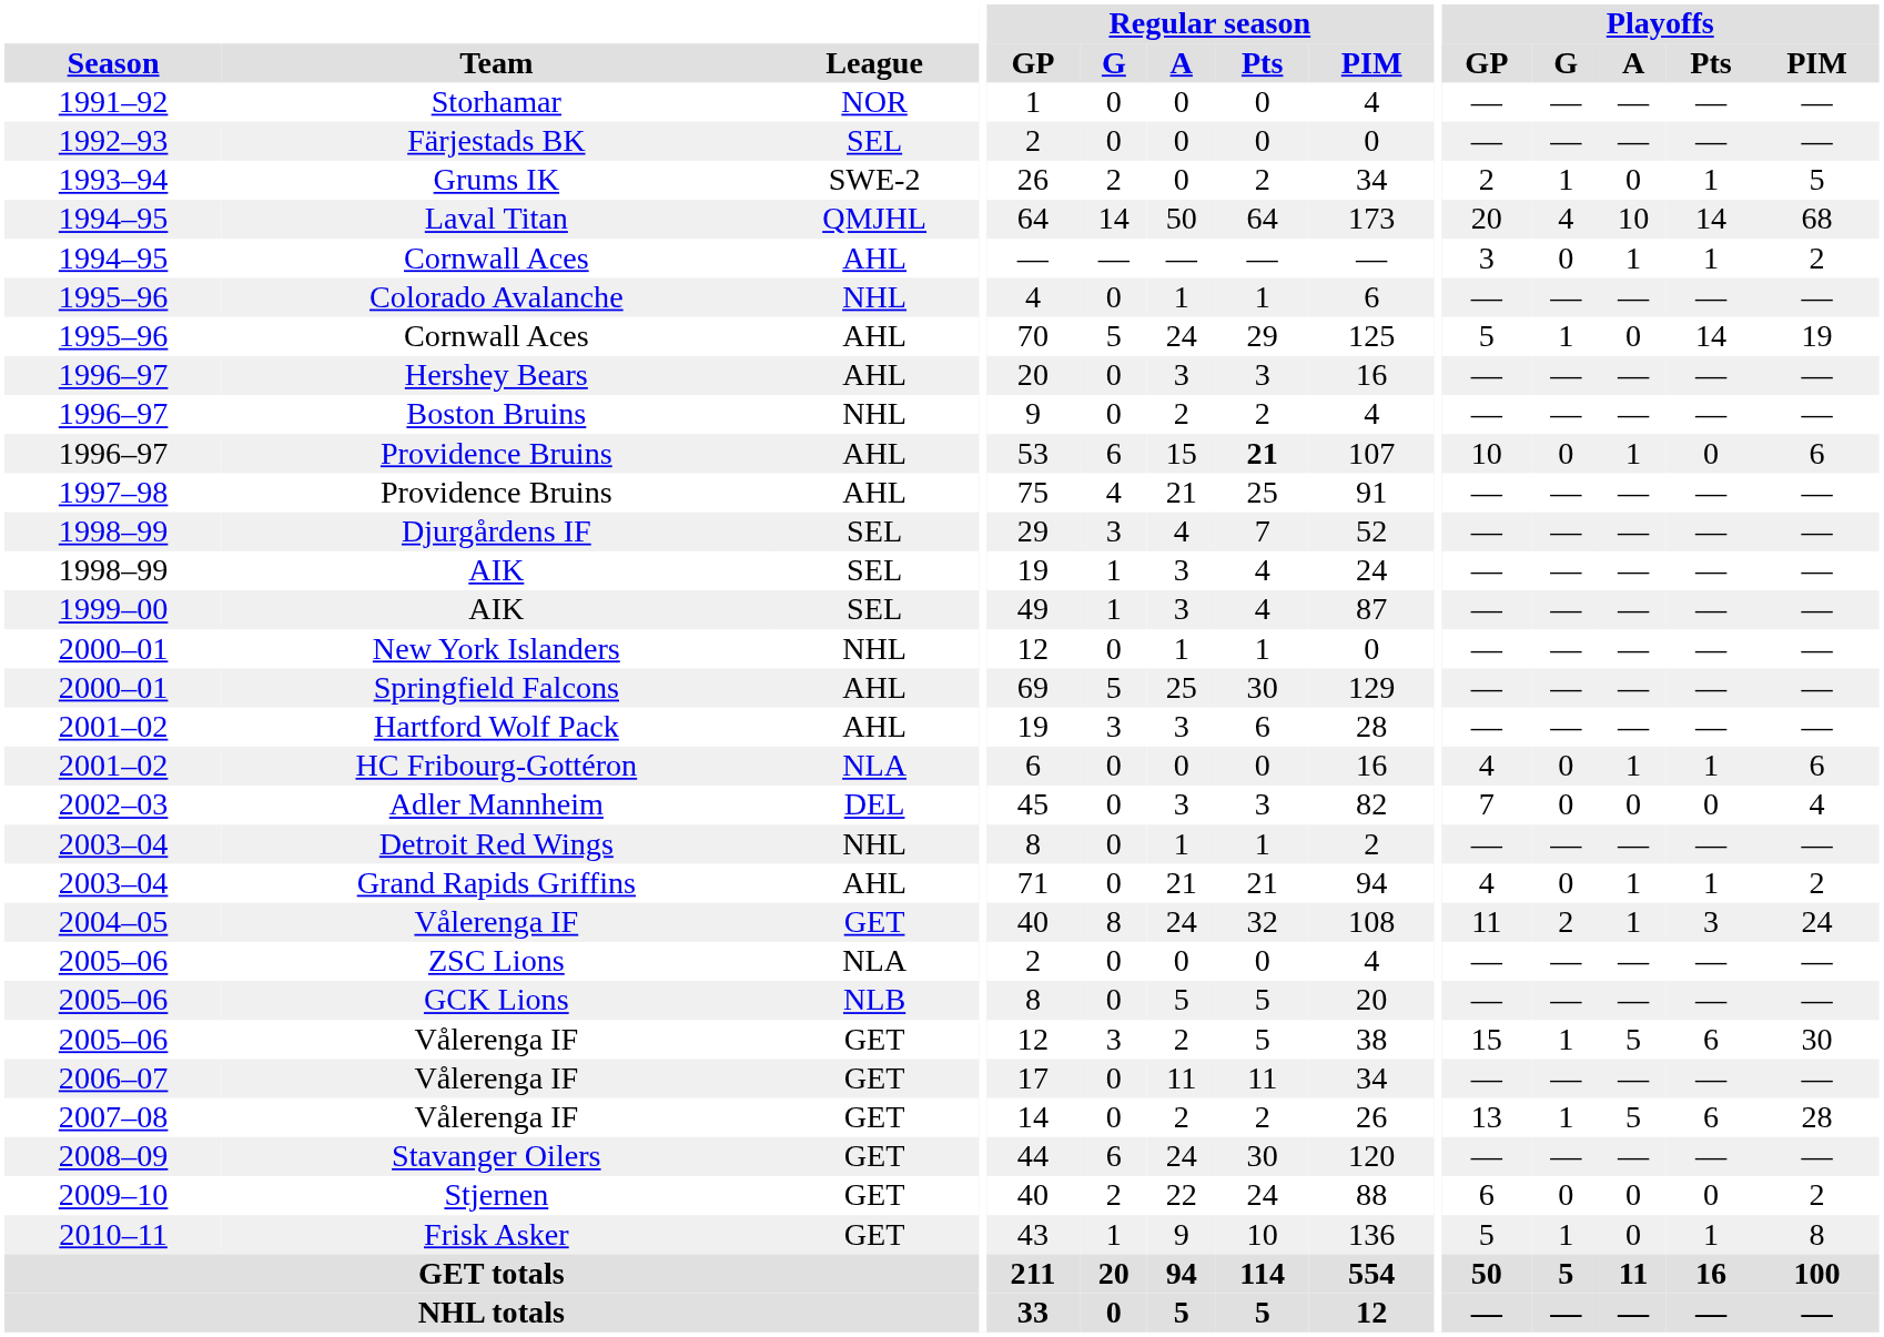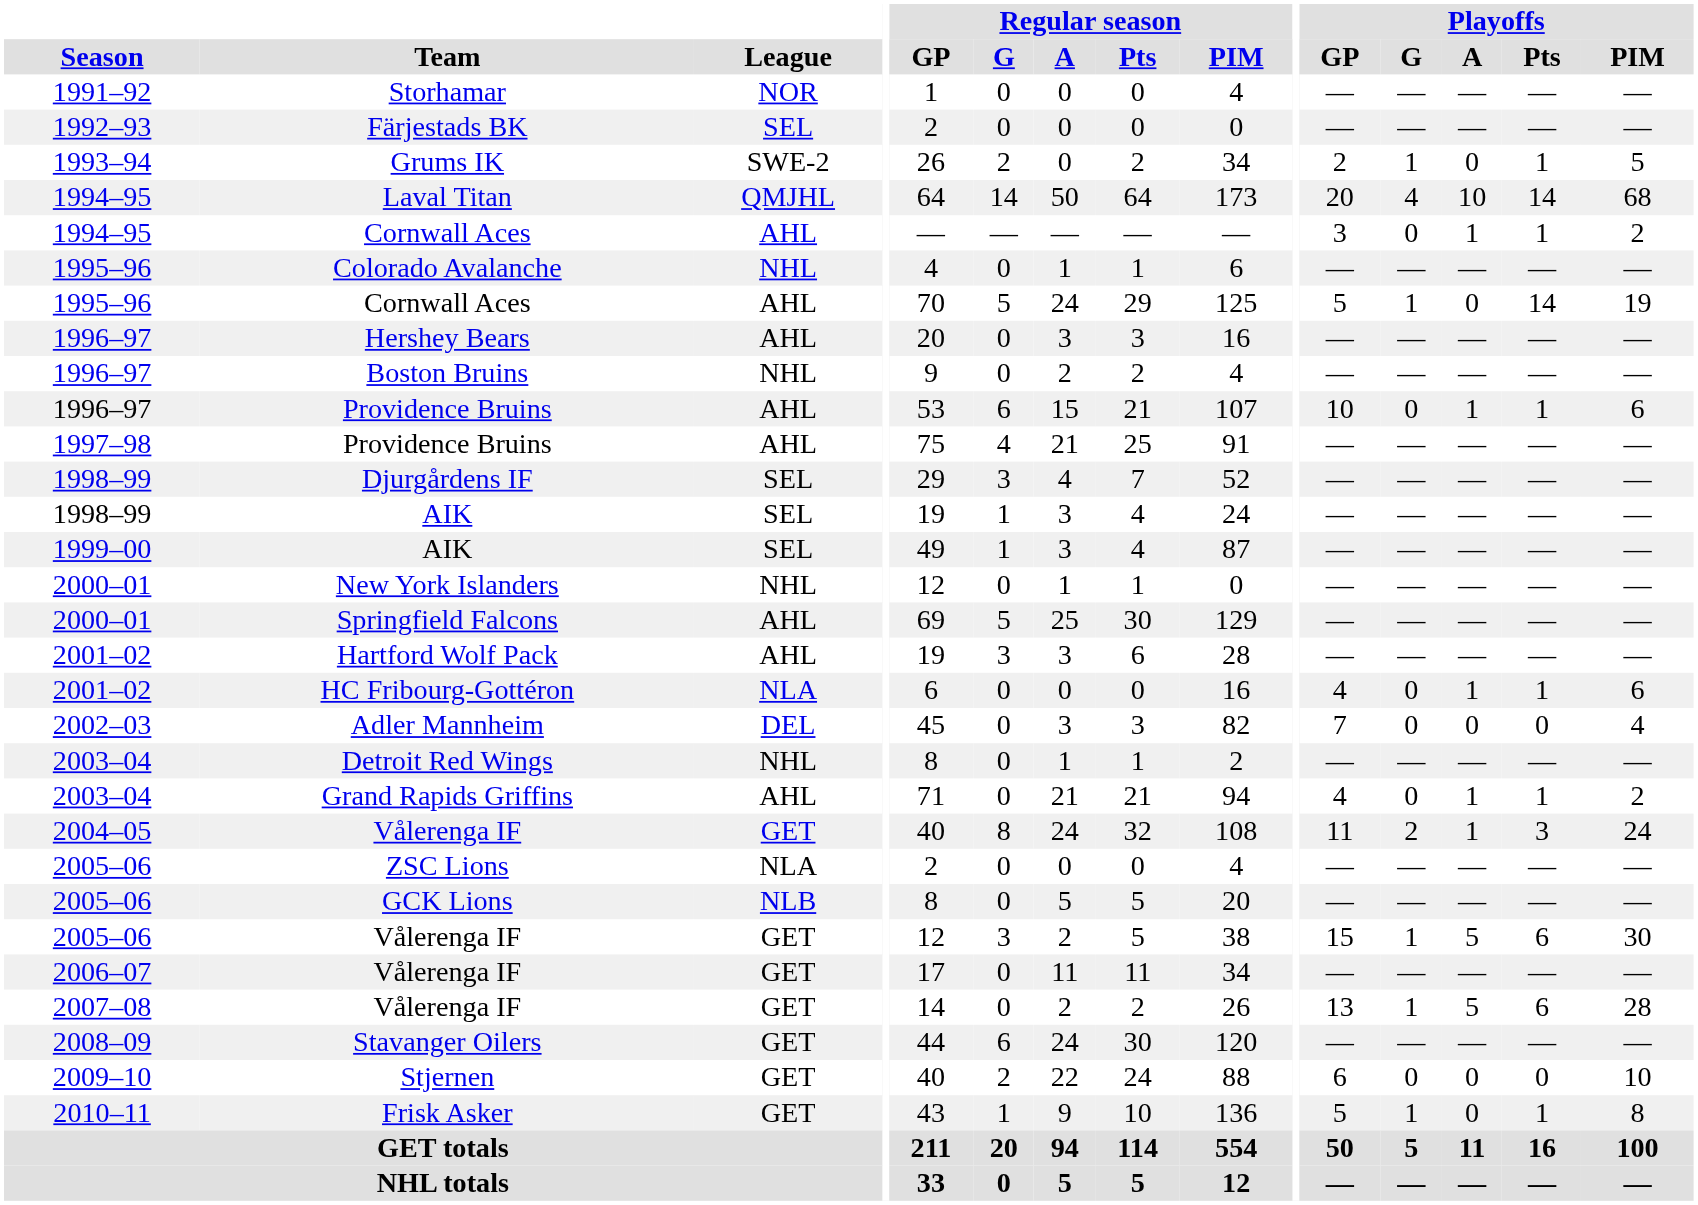 <table border="0" cellpadding="1" cellspacing="0" style="text-align:center; width:60em">
 <tr bgcolor="#e0e0e0">
 <th colspan="3" bgcolor="#ffffff"></th>
 <th rowspan="100" bgcolor="#ffffff"></th>
 <th colspan="5"><a href='#'>Regular season</a></th>
 <th rowspan="100" bgcolor="#ffffff"></th>
 <th colspan="5"><a href='#'>Playoffs</a></th>
 </tr>
 <tr bgcolor="#e0e0e0">
 <th><a href='#'>Season</a></th>
 <th>Team</th>
 <th>League</th>
 <th>GP</th>
 <th><a href='#'>G</a></th>
 <th><a href='#'>A</a></th>
 <th><a href='#'>Pts</a></th>
 <th><a href='#'>PIM</a></th>
 <th>GP</th>
 <th>G</th>
 <th>A</th>
 <th>Pts</th>
 <th>PIM</th>
 </tr>
 <tr>
 <td><a href='#'>1991–92</a></td>
 <td><a href='#'>Storhamar</a></td>
 <td><a href='#'>NOR</a></td>
 <td>1</td>
 <td>0</td>
 <td>0</td>
 <td>0</td>
 <td>4</td>
 <td>—</td>
 <td>—</td>
 <td>—</td>
 <td>—</td>
 <td>—</td>
 </tr>
 <tr bgcolor="#f0f0f0">
 <td><a href='#'>1992–93</a></td>
 <td><a href='#'>Färjestads BK</a></td>
 <td><a href='#'>SEL</a></td>
 <td>2</td>
 <td>0</td>
 <td>0</td>
 <td>0</td>
 <td>0</td>
 <td>—</td>
 <td>—</td>
 <td>—</td>
 <td>—</td>
 <td>—</td>
 </tr>
 <tr>
 <td><a href='#'>1993–94</a></td>
 <td><a href='#'>Grums IK</a></td>
 <td>SWE-2</td>
 <td>26</td>
 <td>2</td>
 <td>0</td>
 <td>2</td>
 <td>34</td>
 <td>2</td>
 <td>1</td>
 <td>0</td>
 <td>1</td>
 <td>5</td>
 </tr>
 <tr bgcolor="#f0f0f0">
 <td><a href='#'>1994–95</a></td>
 <td><a href='#'>Laval Titan</a></td>
 <td><a href='#'>QMJHL</a></td>
 <td>64</td>
 <td>14</td>
 <td>50</td>
 <td>64</td>
 <td>173</td>
 <td>20</td>
 <td>4</td>
 <td>10</td>
 <td>14</td>
 <td>68</td>
 </tr>
 <tr>
 <td><a href='#'>1994–95</a></td>
 <td><a href='#'>Cornwall Aces</a></td>
 <td><a href='#'>AHL</a></td>
 <td>—</td>
 <td>—</td>
 <td>—</td>
 <td>—</td>
 <td>—</td>
 <td>3</td>
 <td>0</td>
 <td>1</td>
 <td>1</td>
 <td>2</td>
 </tr>
 <tr bgcolor="#f0f0f0">
 <td><a href='#'>1995–96</a></td>
 <td><a href='#'>Colorado Avalanche</a></td>
 <td><a href='#'>NHL</a></td>
 <td>4</td>
 <td>0</td>
 <td>1</td>
 <td>1</td>
 <td>6</td>
 <td>—</td>
 <td>—</td>
 <td>—</td>
 <td>—</td>
 <td>—</td>
 </tr>
 <tr>
 <td><a href='#'>1995–96</a></td>
 <td>Cornwall Aces</td>
 <td>AHL</td>
 <td>70</td>
 <td>5</td>
 <td>24</td>
 <td>29</td>
 <td>125</td>
 <td>5</td>
 <td>1</td>
 <td>0</td>
 <td>14</td>
 <td>19</td>
 </tr>
 <tr bgcolor="#f0f0f0">
 <td><a href='#'>1996–97</a></td>
 <td><a href='#'>Hershey Bears</a></td>
 <td>AHL</td>
 <td>20</td>
 <td>0</td>
 <td>3</td>
 <td>3</td>
 <td>16</td>
 <td>—</td>
 <td>—</td>
 <td>—</td>
 <td>—</td>
 <td>—</td>
 </tr>
 <tr>
 <td><a href='#'>1996–97</a></td>
 <td><a href='#'>Boston Bruins</a></td>
 <td>NHL</td>
 <td>9</td>
 <td>0</td>
 <td>2</td>
 <td>2</td>
 <td>4</td>
 <td>—</td>
 <td>—</td>
 <td>—</td>
 <td>—</td>
 <td>—</td>
 </tr>
 <tr bgcolor="#f0f0f0">
 <td>1996–97</td>
 <td><a href='#'>Providence Bruins</a></td>
 <td>AHL</td>
 <td>53</td>
 <td>6</td>
 <td>15</td>
-<td><strong>21</strong></td>
+<td>21</td>
 <td>107</td>
 <td>10</td>
 <td>0</td>
 <td>1</td>
-<td>0</td>
+<td>1</td>
 <td>6</td>
 </tr>
 <tr>
 <td><a href='#'>1997–98</a></td>
 <td>Providence Bruins</td>
 <td>AHL</td>
 <td>75</td>
 <td>4</td>
 <td>21</td>
 <td>25</td>
 <td>91</td>
 <td>—</td>
 <td>—</td>
 <td>—</td>
 <td>—</td>
 <td>—</td>
 </tr>
 <tr bgcolor="#f0f0f0">
 <td><a href='#'>1998–99</a></td>
 <td><a href='#'>Djurgårdens IF</a></td>
 <td>SEL</td>
 <td>29</td>
 <td>3</td>
 <td>4</td>
 <td>7</td>
 <td>52</td>
 <td>—</td>
 <td>—</td>
 <td>—</td>
 <td>—</td>
 <td>—</td>
 </tr>
 <tr>
 <td>1998–99</td>
 <td><a href='#'>AIK</a></td>
 <td>SEL</td>
 <td>19</td>
 <td>1</td>
 <td>3</td>
 <td>4</td>
 <td>24</td>
 <td>—</td>
 <td>—</td>
 <td>—</td>
 <td>—</td>
 <td>—</td>
 </tr>
 <tr bgcolor="#f0f0f0">
 <td><a href='#'>1999–00</a></td>
 <td>AIK</td>
 <td>SEL</td>
 <td>49</td>
 <td>1</td>
 <td>3</td>
 <td>4</td>
 <td>87</td>
 <td>—</td>
 <td>—</td>
 <td>—</td>
 <td>—</td>
 <td>—</td>
 </tr>
 <tr>
 <td><a href='#'>2000–01</a></td>
 <td><a href='#'>New York Islanders</a></td>
 <td>NHL</td>
 <td>12</td>
 <td>0</td>
 <td>1</td>
 <td>1</td>
 <td>0</td>
 <td>—</td>
 <td>—</td>
 <td>—</td>
 <td>—</td>
 <td>—</td>
 </tr>
 <tr bgcolor="#f0f0f0">
 <td><a href='#'>2000–01</a></td>
 <td><a href='#'>Springfield Falcons</a></td>
 <td>AHL</td>
 <td>69</td>
 <td>5</td>
 <td>25</td>
 <td>30</td>
 <td>129</td>
 <td>—</td>
 <td>—</td>
 <td>—</td>
 <td>—</td>
 <td>—</td>
 </tr>
 <tr>
 <td><a href='#'>2001–02</a></td>
 <td><a href='#'>Hartford Wolf Pack</a></td>
 <td>AHL</td>
 <td>19</td>
 <td>3</td>
 <td>3</td>
 <td>6</td>
 <td>28</td>
 <td>—</td>
 <td>—</td>
 <td>—</td>
 <td>—</td>
 <td>—</td>
 </tr>
 <tr bgcolor="#f0f0f0">
 <td><a href='#'>2001–02</a></td>
 <td><a href='#'>HC Fribourg-Gottéron</a></td>
 <td><a href='#'>NLA</a></td>
 <td>6</td>
 <td>0</td>
 <td>0</td>
 <td>0</td>
 <td>16</td>
 <td>4</td>
 <td>0</td>
 <td>1</td>
 <td>1</td>
 <td>6</td>
 </tr>
 <tr>
 <td><a href='#'>2002–03</a></td>
 <td><a href='#'>Adler Mannheim</a></td>
 <td><a href='#'>DEL</a></td>
 <td>45</td>
 <td>0</td>
 <td>3</td>
 <td>3</td>
 <td>82</td>
 <td>7</td>
 <td>0</td>
 <td>0</td>
 <td>0</td>
 <td>4</td>
 </tr>
 <tr bgcolor="#f0f0f0">
 <td><a href='#'>2003–04</a></td>
 <td><a href='#'>Detroit Red Wings</a></td>
 <td>NHL</td>
 <td>8</td>
 <td>0</td>
 <td>1</td>
 <td>1</td>
 <td>2</td>
 <td>—</td>
 <td>—</td>
 <td>—</td>
 <td>—</td>
 <td>—</td>
 </tr>
 <tr>
 <td><a href='#'>2003–04</a></td>
 <td><a href='#'>Grand Rapids Griffins</a></td>
 <td>AHL</td>
 <td>71</td>
 <td>0</td>
 <td>21</td>
 <td>21</td>
 <td>94</td>
 <td>4</td>
 <td>0</td>
 <td>1</td>
 <td>1</td>
 <td>2</td>
 </tr>
 <tr bgcolor="#f0f0f0">
 <td><a href='#'>2004–05</a></td>
 <td><a href='#'>Vålerenga IF</a></td>
 <td><a href='#'>GET</a></td>
 <td>40</td>
 <td>8</td>
 <td>24</td>
 <td>32</td>
 <td>108</td>
 <td>11</td>
 <td>2</td>
 <td>1</td>
 <td>3</td>
 <td>24</td>
 </tr>
 <tr>
 <td><a href='#'>2005–06</a></td>
 <td><a href='#'>ZSC Lions</a></td>
 <td>NLA</td>
 <td>2</td>
 <td>0</td>
 <td>0</td>
 <td>0</td>
 <td>4</td>
 <td>—</td>
 <td>—</td>
 <td>—</td>
 <td>—</td>
 <td>—</td>
 </tr>
 <tr bgcolor="#f0f0f0">
 <td><a href='#'>2005–06</a></td>
 <td><a href='#'>GCK Lions</a></td>
 <td><a href='#'>NLB</a></td>
 <td>8</td>
 <td>0</td>
 <td>5</td>
 <td>5</td>
 <td>20</td>
 <td>—</td>
 <td>—</td>
 <td>—</td>
 <td>—</td>
 <td>—</td>
 </tr>
 <tr>
 <td><a href='#'>2005–06</a></td>
 <td>Vålerenga IF</td>
 <td>GET</td>
 <td>12</td>
 <td>3</td>
 <td>2</td>
 <td>5</td>
 <td>38</td>
 <td>15</td>
 <td>1</td>
 <td>5</td>
 <td>6</td>
 <td>30</td>
 </tr>
 <tr bgcolor="#f0f0f0">
 <td><a href='#'>2006–07</a></td>
 <td>Vålerenga IF</td>
 <td>GET</td>
 <td>17</td>
 <td>0</td>
 <td>11</td>
 <td>11</td>
 <td>34</td>
 <td>—</td>
 <td>—</td>
 <td>—</td>
 <td>—</td>
 <td>—</td>
 </tr>
 <tr>
 <td><a href='#'>2007–08</a></td>
 <td>Vålerenga IF</td>
 <td>GET</td>
 <td>14</td>
 <td>0</td>
 <td>2</td>
 <td>2</td>
 <td>26</td>
 <td>13</td>
 <td>1</td>
 <td>5</td>
 <td>6</td>
 <td>28</td>
 </tr>
 <tr bgcolor="#f0f0f0">
 <td><a href='#'>2008–09</a></td>
 <td><a href='#'>Stavanger Oilers</a></td>
 <td>GET</td>
 <td>44</td>
 <td>6</td>
 <td>24</td>
 <td>30</td>
 <td>120</td>
 <td>—</td>
 <td>—</td>
 <td>—</td>
 <td>—</td>
 <td>—</td>
 </tr>
 <tr>
 <td><a href='#'>2009–10</a></td>
 <td><a href='#'>Stjernen</a></td>
 <td>GET</td>
 <td>40</td>
 <td>2</td>
 <td>22</td>
 <td>24</td>
 <td>88</td>
 <td>6</td>
 <td>0</td>
 <td>0</td>
 <td>0</td>
-<td>2</td>
+<td>10</td>
 </tr>
 <tr bgcolor="#f0f0f0">
 <td><a href='#'>2010–11</a></td>
 <td><a href='#'>Frisk Asker</a></td>
 <td>GET</td>
 <td>43</td>
 <td>1</td>
 <td>9</td>
 <td>10</td>
 <td>136</td>
 <td>5</td>
 <td>1</td>
 <td>0</td>
 <td>1</td>
 <td>8</td>
 </tr>
 <tr bgcolor="#e0e0e0">
 <th colspan="3">GET totals</th>
 <th>211</th>
 <th>20</th>
 <th>94</th>
 <th>114</th>
 <th>554</th>
 <th>50</th>
 <th>5</th>
 <th>11</th>
 <th>16</th>
 <th>100</th>
 </tr>
 <tr bgcolor="#e0e0e0">
 <th colspan="3">NHL totals</th>
 <th>33</th>
 <th>0</th>
 <th>5</th>
 <th>5</th>
 <th>12</th>
 <th>—</th>
 <th>—</th>
 <th>—</th>
 <th>—</th>
 <th>—</th>
 </tr>
 </table>
